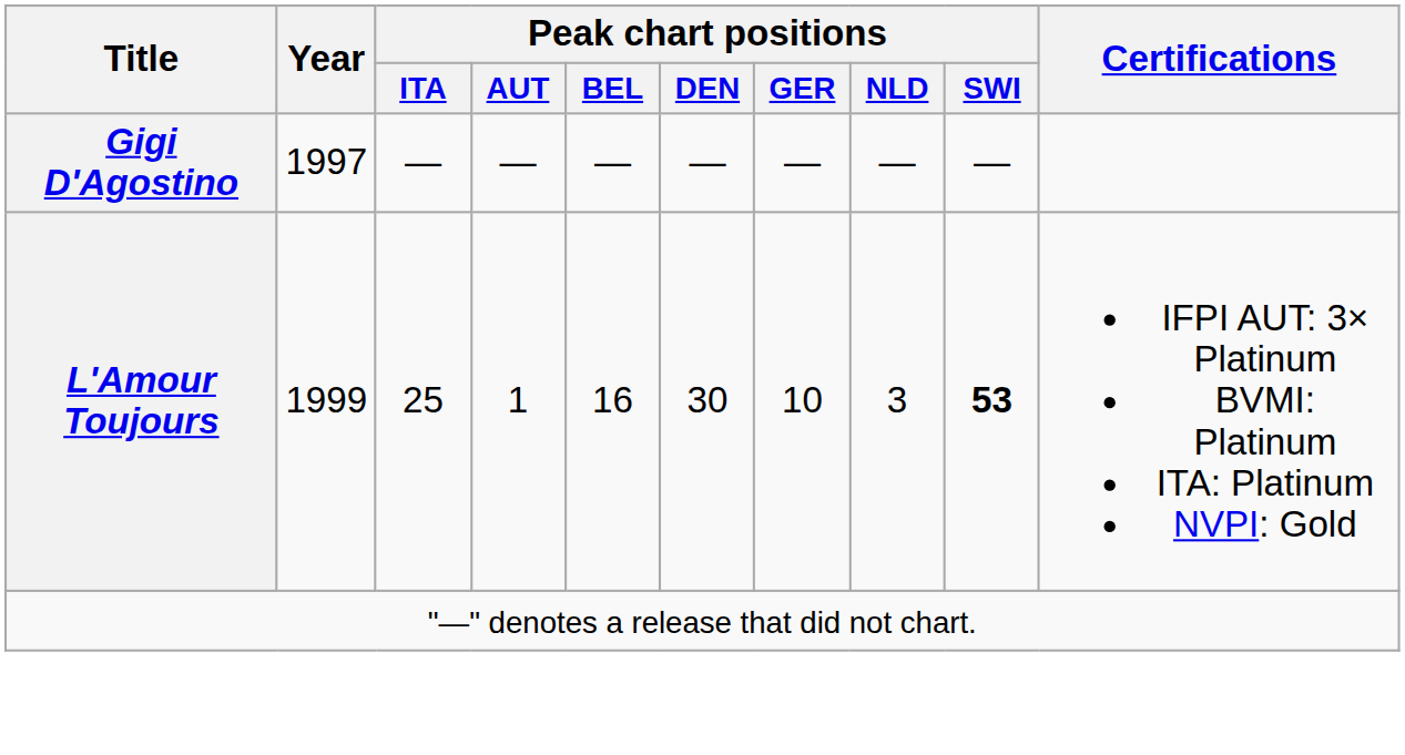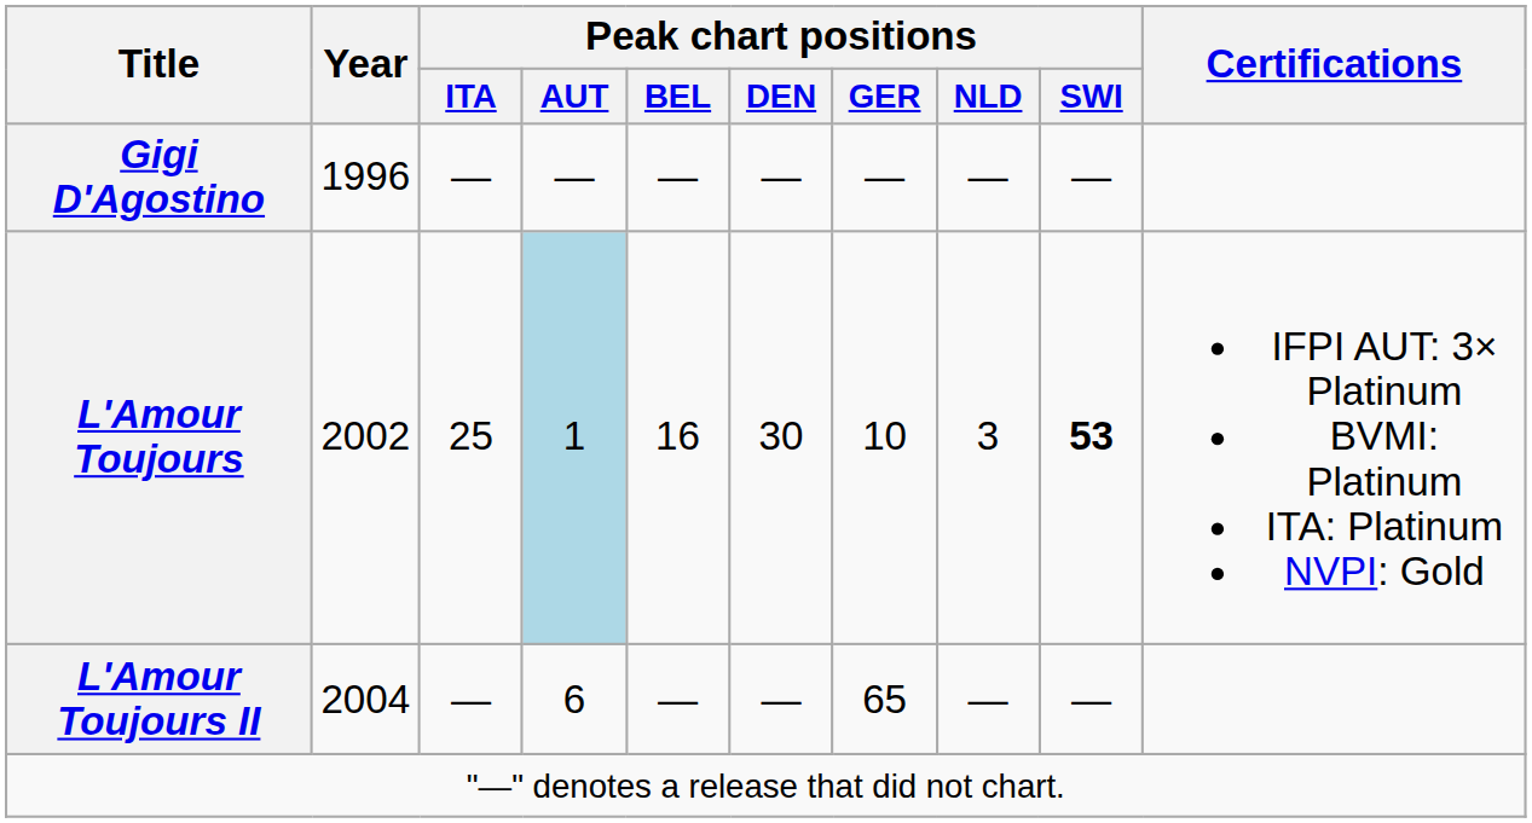 <table class="wikitable plainrowheaders" style="text-align:center;">
 <tr>
 <th rowspan="2">Title</th>
 <th rowspan="2">Year</th>
 <th colspan="7">Peak chart positions</th>
 <th rowspan="2"><a href='#'>Certifications</a></th>
 </tr>
 <tr style="font-size:smaller;">
 <th style="width:35px;"><a href='#'>ITA</a><br></th>
 <th style="width:35px;"><a href='#'>AUT</a><br></th>
 <th style="width:35px;"><a href='#'>BEL</a><br></th>
 <th style="width:35px;"><a href='#'>DEN</a><br></th>
 <th style="width:35px;"><a href='#'>GER</a><br></th>
 <th style="width:35px;"><a href='#'>NLD</a><br></th>
 <th style="width:35px;"><a href='#'>SWI</a><br></th>
 </tr>
 <tr>
 <th scope="row"><em><a href='#'>Gigi D'Agostino</a></em></th>
-<td>1997</td>
+<td>1996</td>
 <td>—</td>
 <td>—</td>
 <td>—</td>
 <td>—</td>
 <td>—</td>
 <td>—</td>
 <td>—</td>
 <td></td>
 </tr>
 <tr>
 <th scope="row"><em><a href='#'>L'Amour Toujours</a></em></th>
-<td>1999</td>
+<td>2002</td>
 <td>25</td>
-<td>1</td>
+<td style="background: lightblue;">1</td>
 <td>16</td>
 <td>30</td>
 <td>10</td>
 <td>3</td>
 <td><strong>53</strong></td>
 <td><br><ul><li>IFPI AUT: 3× Platinum</li><li>BVMI: Platinum</li><li>ITA: Platinum</li><li><a href='#'>NVPI</a>: Gold</li></ul></td>
 </tr>
 <tr>
+<th scope="row"><em><a href='#'>L'Amour Toujours II</a></em></th>
+<td>2004</td>
+<td>—</td>
+<td>6</td>
+<td>—</td>
+<td>—</td>
+<td>65</td>
+<td>—</td>
+<td>—</td>
+<td></td>
+</tr>
+<tr>
 <td style="text-align:center;" colspan="10"><small>"―" denotes a release that did not chart.</small></td>
 </tr>
 </table>
